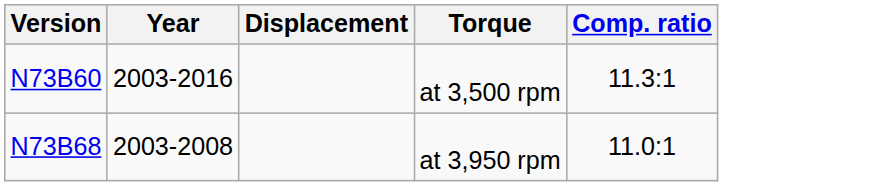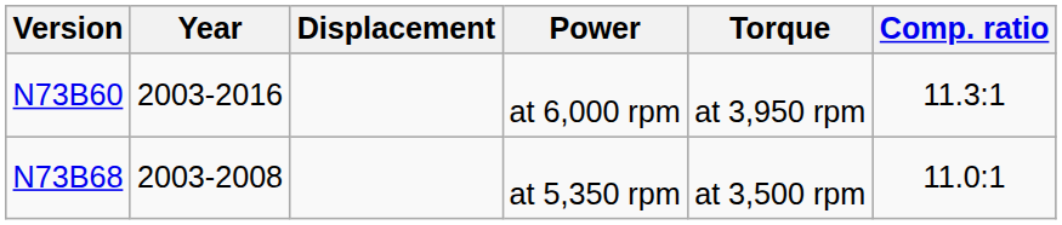 <table class="wikitable sortable" style="text-align: center;">
 <tr>
 <th>Version</th>
 <th>Year</th>
 <th>Displacement</th>
+<th>Power</th>
 <th>Torque</th>
 <th><a href='#'>Comp. ratio</a></th>
 </tr>
 <tr>
 <td><a href='#'>N73B60</a></td>
 <td>2003-2016</td>
 <td></td>
-<td> <br> at 3,500 rpm</td>
+<td> <br> at 6,000 rpm</td>
+<td> <br> at 3,950 rpm</td>
 <td>11.3:1</td>
 </tr>
 <tr>
 <td><a href='#'>N73B68</a></td>
 <td>2003-2008</td>
 <td></td>
-<td> <br> at 3,950 rpm</td>
+<td> <br> at 5,350 rpm</td>
+<td> <br> at 3,500 rpm</td>
 <td>11.0:1</td>
 </tr>
 </table>
